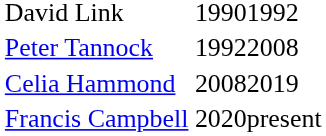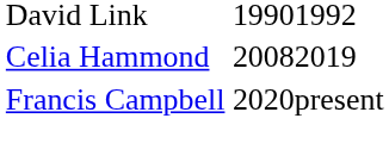 <table>
 <tr>
 <td>David Link</td>
 <td>19901992</td>
-</tr>
-<tr>
-<td><a href='#'>Peter Tannock</a></td>
-<td>19922008</td>
 </tr>
 <tr>
 <td><a href='#'>Celia Hammond</a></td>
 <td>20082019</td>
 </tr>
 <tr>
 <td><a href='#'>Francis Campbell</a></td>
 <td>2020present</td>
 </tr>
 <tr>
 </tr>
 </table>
